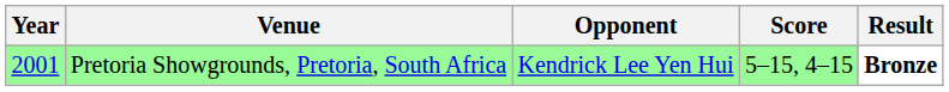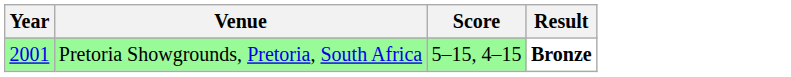 <table class="sortable wikitable" style="font-size: 90%;">
 <tr>
 <th>Year</th>
 <th>Venue</th>
-<th>Opponent</th>
 <th>Score</th>
 <th>Result</th>
 </tr>
 <tr style="background:#98FB98">
 <td align="center"><a href='#'>2001</a></td>
 <td align="left">Pretoria Showgrounds, <a href='#'>Pretoria</a>, <a href='#'>South Africa</a></td>
-<td align="left"> <a href='#'>Kendrick Lee Yen Hui</a></td>
 <td align="left">5–15, 4–15</td>
 <td style="text-align:left; background:white"> <strong>Bronze</strong></td>
 </tr>
 </table>
